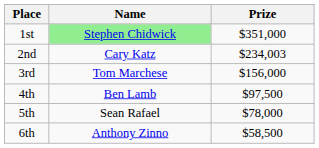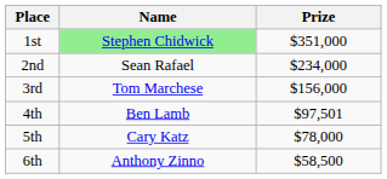 <table class="wikitable">
 <tr>
 <th width="50">Place</th>
 <th width="200">Name</th>
 <th width="125">Prize</th>
 </tr>
 <tr>
 <td align = "center">1st</td>
 <td align = "center" style="background: lightgreen;"><a href='#'>Stephen Chidwick</a></td>
 <td align = "center">$351,000</td>
 </tr>
 <tr>
 <td align = "center">2nd</td>
-<td align = "center"><a href='#'>Cary Katz</a></td>
-<td align = "center">$234,003</td>
+<td align = "center">Sean Rafael</td>
+<td align = "center">$234,000</td>
 </tr>
 <tr>
 <td align = "center">3rd</td>
 <td align = "center"><a href='#'>Tom Marchese</a></td>
 <td align = "center">$156,000</td>
 </tr>
 <tr>
 <td align = "center">4th</td>
 <td align = "center"><a href='#'>Ben Lamb</a></td>
-<td align = "center">$97,500</td>
+<td align = "center">$97,501</td>
 </tr>
 <tr>
 <td align = "center">5th</td>
-<td align = "center">Sean Rafael</td>
+<td align = "center"><a href='#'>Cary Katz</a></td>
 <td align = "center">$78,000</td>
 </tr>
 <tr>
 <td align = "center">6th</td>
 <td align = "center"><a href='#'>Anthony Zinno</a></td>
 <td align = "center">$58,500</td>
 </tr>
 </table>
